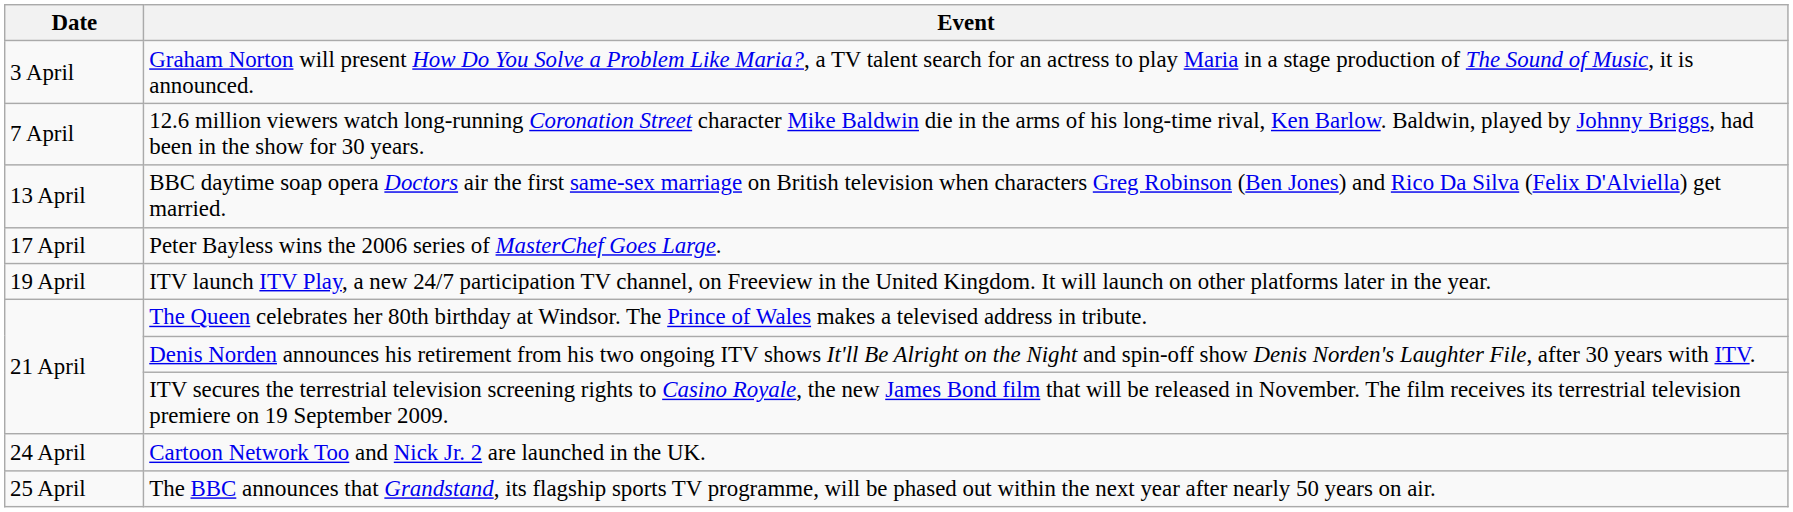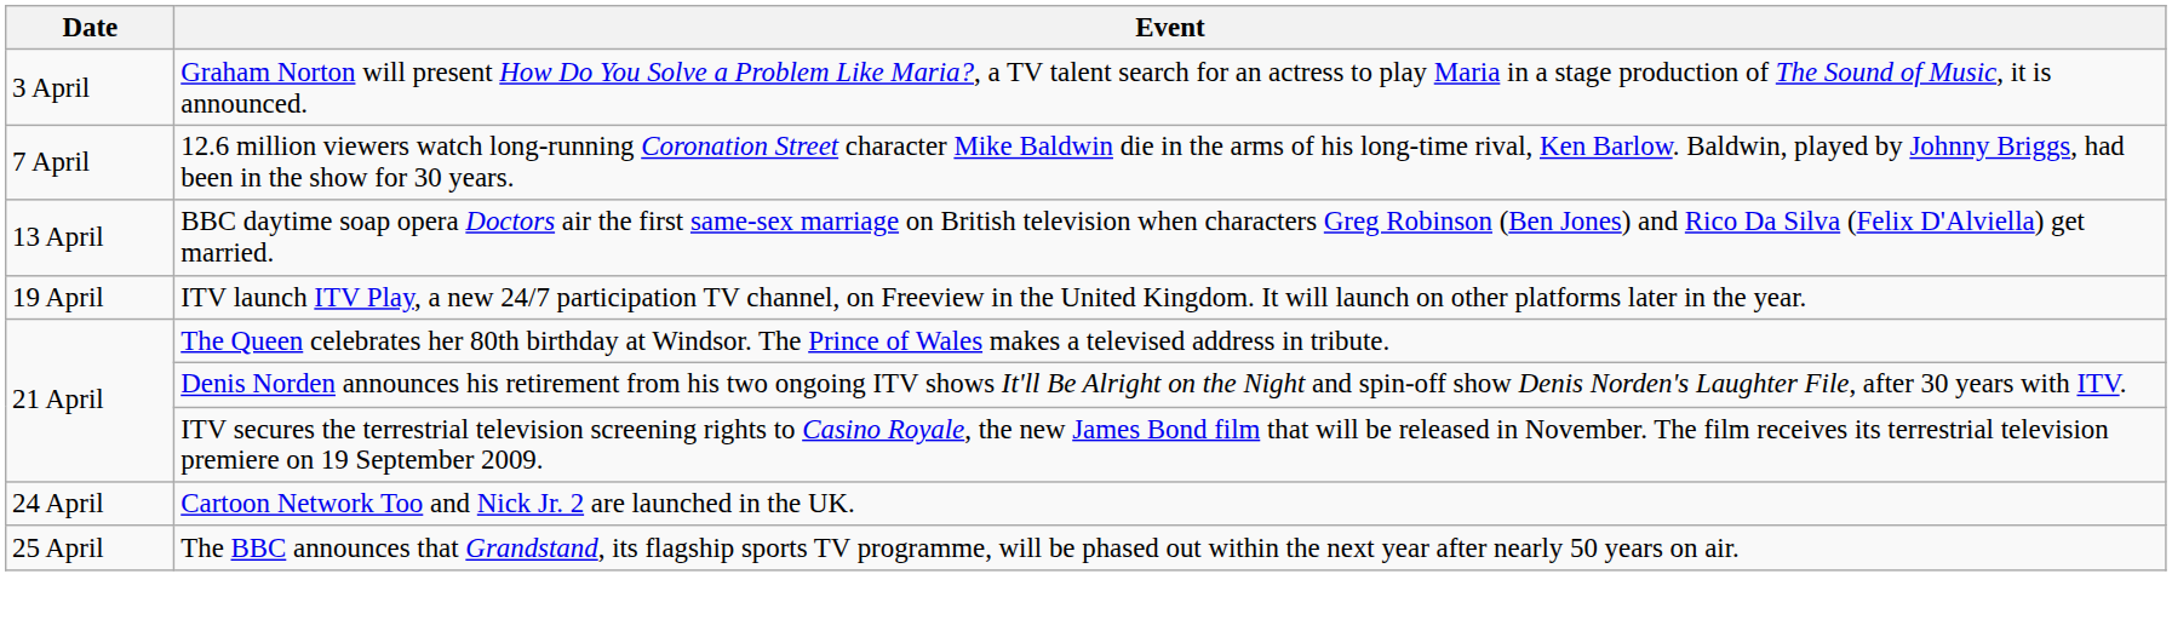 <table class="wikitable">
 <tr>
 <th width=90>Date</th>
 <th>Event</th>
 </tr>
 <tr>
 <td>3 April</td>
 <td><a href='#'>Graham Norton</a> will present <em><a href='#'>How Do You Solve a Problem Like Maria?</a></em>, a TV talent search for an actress to play <a href='#'>Maria</a> in a stage production of <em><a href='#'>The Sound of Music</a></em>, it is announced.</td>
 </tr>
 <tr>
 <td>7 April</td>
 <td>12.6 million viewers watch long-running <em><a href='#'>Coronation Street</a></em> character <a href='#'>Mike Baldwin</a> die in the arms of his long-time rival, <a href='#'>Ken Barlow</a>. Baldwin, played by <a href='#'>Johnny Briggs</a>, had been in the show for 30 years.</td>
 </tr>
 <tr>
 <td>13 April</td>
 <td>BBC daytime soap opera <em><a href='#'>Doctors</a></em> air the first <a href='#'>same-sex marriage</a> on British television when characters <a href='#'>Greg Robinson</a> (<a href='#'>Ben Jones</a>) and <a href='#'>Rico Da Silva</a> (<a href='#'>Felix D'Alviella</a>) get married.</td>
-</tr>
-<tr>
-<td>17 April</td>
-<td>Peter Bayless wins the 2006 series of <em><a href='#'>MasterChef Goes Large</a></em>.</td>
 </tr>
 <tr>
 <td>19 April</td>
 <td>ITV launch <a href='#'>ITV Play</a>, a new 24/7 participation TV channel, on Freeview in the United Kingdom. It will launch on other platforms later in the year.</td>
 </tr>
 <tr>
 <td rowspan=3>21 April</td>
 <td><a href='#'>The Queen</a> celebrates her 80th birthday at Windsor. The <a href='#'>Prince of Wales</a> makes a televised address in tribute.</td>
 </tr>
 <tr>
 <td><a href='#'>Denis Norden</a> announces his retirement from his two ongoing ITV shows <em>It'll Be Alright on the Night</em> and spin-off show <em>Denis Norden's Laughter File</em>, after 30 years with <a href='#'>ITV</a>.</td>
 </tr>
 <tr>
 <td>ITV secures the terrestrial television screening rights to <em><a href='#'>Casino Royale</a></em>, the new <a href='#'>James Bond film</a> that will be released in November. The film receives its terrestrial television premiere on 19 September 2009.</td>
 </tr>
 <tr>
 <td>24 April</td>
 <td><a href='#'>Cartoon Network Too</a> and <a href='#'>Nick Jr. 2</a> are launched in the UK.</td>
 </tr>
 <tr>
 <td>25 April</td>
 <td>The <a href='#'>BBC</a> announces that <em><a href='#'>Grandstand</a></em>, its flagship sports TV programme, will be phased out within the next year after nearly 50 years on air.</td>
 </tr>
 </table>
